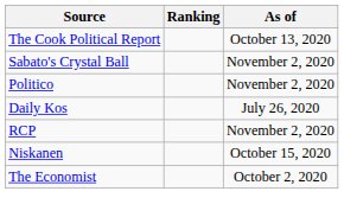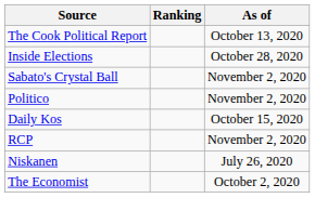 <table class="wikitable" style="text-align:center">
 <tr>
 <th>Source</th>
 <th>Ranking</th>
 <th>As of</th>
 </tr>
 <tr>
 <td align=left><a href='#'>The Cook Political Report</a></td>
 <td></td>
 <td>October 13, 2020</td>
+</tr>
+<tr>
+<td align=left><a href='#'>Inside Elections</a></td>
+<td></td>
+<td>October 28, 2020</td>
 </tr>
 <tr>
 <td align=left><a href='#'>Sabato's Crystal Ball</a></td>
 <td></td>
 <td>November 2, 2020</td>
 </tr>
 <tr>
 <td align="left"><a href='#'>Politico</a></td>
 <td></td>
 <td>November 2, 2020</td>
 </tr>
 <tr>
 <td align="left"><a href='#'>Daily Kos</a></td>
 <td></td>
-<td>July 26, 2020</td>
+<td>October 15, 2020</td>
 </tr>
 <tr>
 <td align="left"><a href='#'>RCP</a></td>
 <td></td>
 <td>November 2, 2020</td>
 </tr>
 <tr>
 <td align="left"><a href='#'>Niskanen</a></td>
 <td></td>
-<td>October 15, 2020</td>
+<td>July 26, 2020</td>
 </tr>
 <tr>
 <td align="left"><a href='#'>The Economist</a></td>
 <td></td>
 <td>October 2, 2020</td>
 </tr>
 </table>
